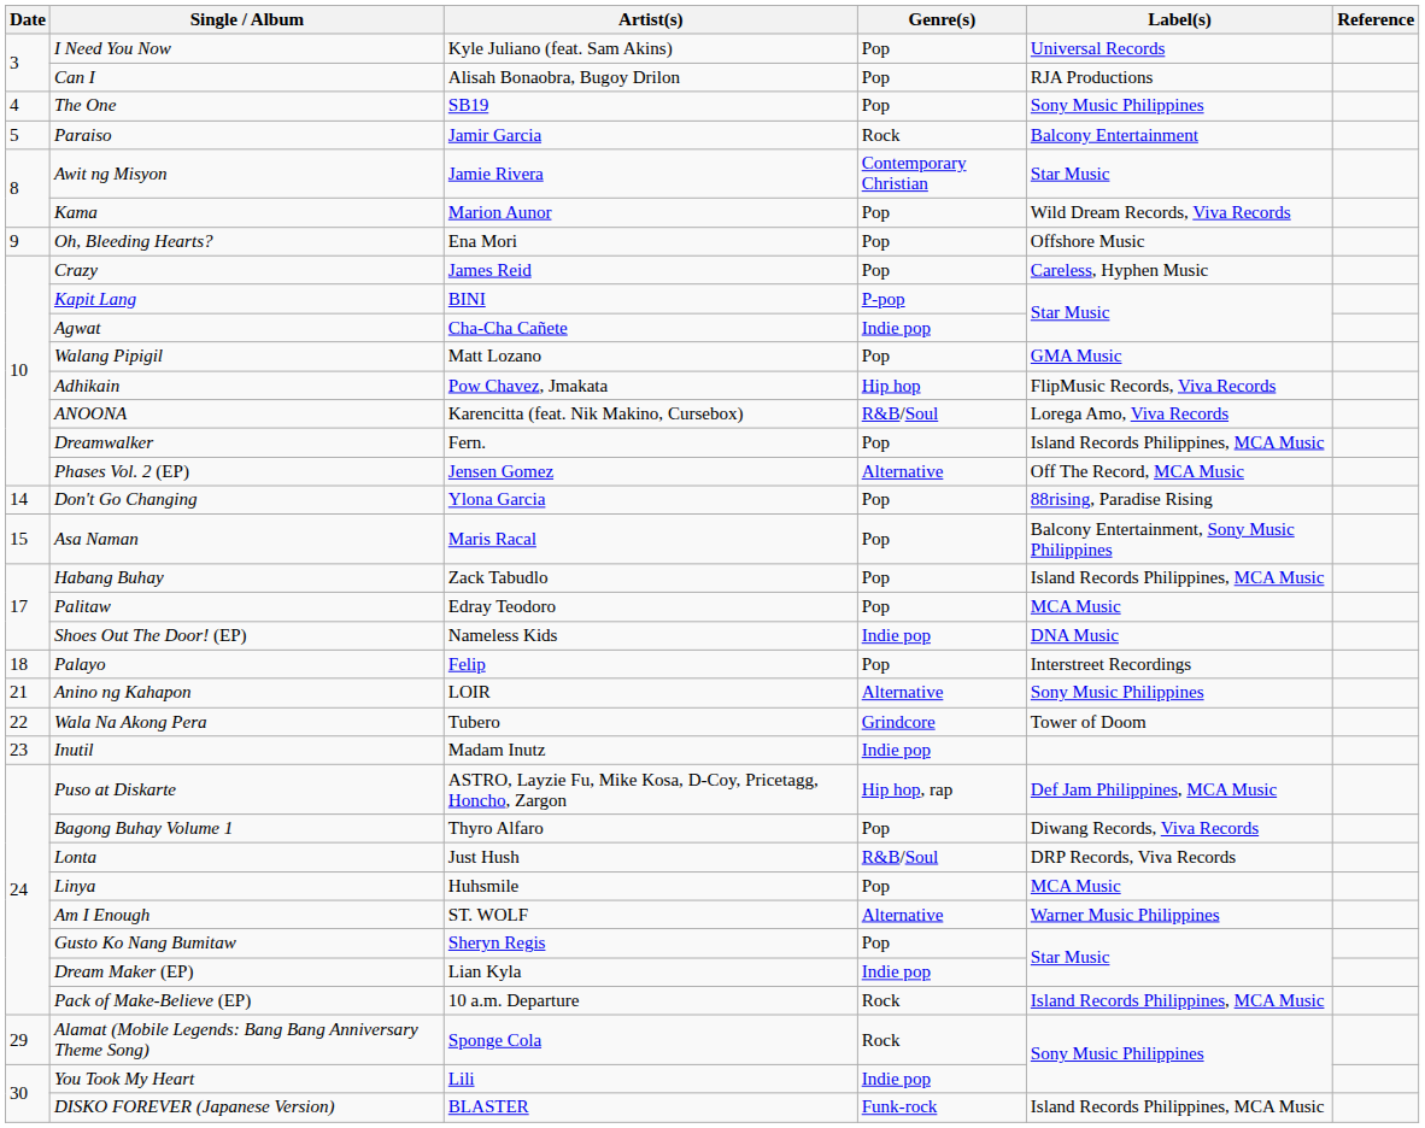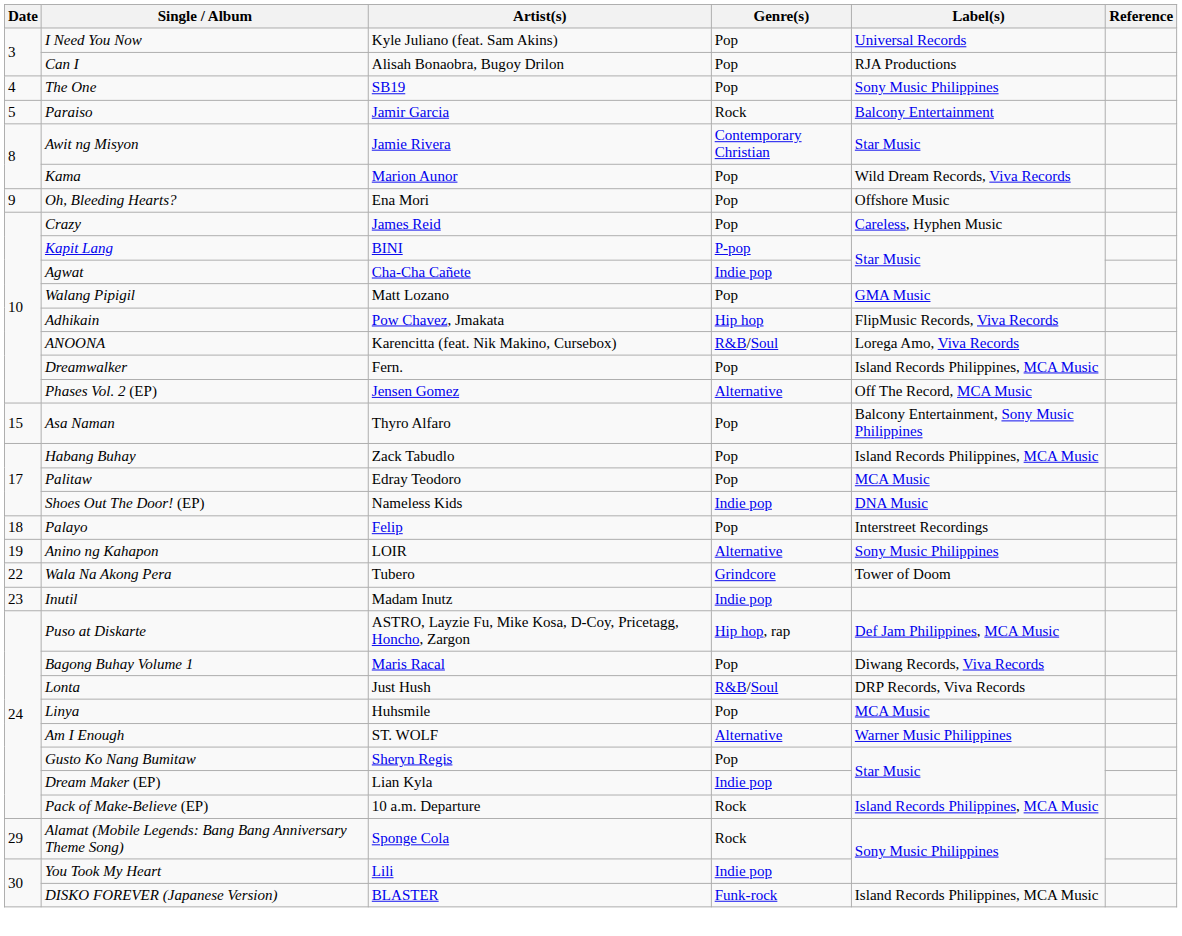 <table class="wikitable">
 <tr>
 <th>Date</th>
 <th>Single / Album</th>
 <th>Artist(s)</th>
 <th>Genre(s)</th>
 <th>Label(s)</th>
 <th>Reference</th>
 </tr>
 <tr>
 <td rowspan="2">3</td>
 <td><em>I Need You Now</em></td>
 <td>Kyle Juliano (feat. Sam Akins)</td>
 <td>Pop</td>
 <td><a href='#'>Universal Records</a></td>
 <td></td>
 </tr>
 <tr>
 <td><em>Can I</em></td>
 <td>Alisah Bonaobra, Bugoy Drilon</td>
 <td>Pop</td>
 <td>RJA Productions</td>
 <td></td>
 </tr>
 <tr>
 <td>4</td>
 <td><em>The One</em></td>
 <td><a href='#'>SB19</a></td>
 <td>Pop</td>
 <td><a href='#'>Sony Music Philippines</a></td>
 <td></td>
 </tr>
 <tr>
 <td>5</td>
 <td><em>Paraiso</em></td>
 <td><a href='#'>Jamir Garcia</a></td>
 <td>Rock</td>
 <td><a href='#'>Balcony Entertainment</a></td>
 <td></td>
 </tr>
 <tr>
 <td rowspan="2">8</td>
 <td><em>Awit ng Misyon</em></td>
 <td><a href='#'>Jamie Rivera</a></td>
 <td><a href='#'>Contemporary Christian</a></td>
 <td><a href='#'>Star Music</a></td>
 <td></td>
 </tr>
 <tr>
 <td><em>Kama</em></td>
 <td><a href='#'>Marion Aunor</a></td>
 <td>Pop</td>
 <td>Wild Dream Records, <a href='#'>Viva Records</a></td>
 <td></td>
 </tr>
 <tr>
 <td>9</td>
 <td><em>Oh, Bleeding Hearts?</em></td>
 <td>Ena Mori</td>
 <td>Pop</td>
 <td>Offshore Music</td>
 <td></td>
 </tr>
 <tr>
 <td rowspan="8">10</td>
 <td><em>Crazy</em></td>
 <td><a href='#'>James Reid</a></td>
 <td>Pop</td>
 <td><a href='#'>Careless</a>, Hyphen Music</td>
 <td></td>
 </tr>
 <tr>
 <td><em><a href='#'>Kapit Lang</a></em></td>
 <td><a href='#'>BINI</a></td>
 <td><a href='#'>P-pop</a></td>
 <td rowspan="2"><a href='#'>Star Music</a></td>
 <td></td>
 </tr>
 <tr>
 <td><em>Agwat</em></td>
 <td><a href='#'>Cha-Cha Cañete</a></td>
 <td><a href='#'>Indie pop</a></td>
 <td></td>
 </tr>
 <tr>
 <td><em>Walang Pipigil</em></td>
 <td>Matt Lozano</td>
 <td>Pop</td>
 <td><a href='#'>GMA Music</a></td>
 <td></td>
 </tr>
 <tr>
 <td><em>Adhikain</em></td>
 <td><a href='#'>Pow Chavez</a>, Jmakata</td>
 <td><a href='#'>Hip hop</a></td>
 <td>FlipMusic Records, <a href='#'>Viva Records</a></td>
 <td></td>
 </tr>
 <tr>
 <td><em>ANOONA</em></td>
 <td>Karencitta (feat. Nik Makino, Cursebox)</td>
 <td><a href='#'>R&B</a>/<a href='#'>Soul</a></td>
 <td>Lorega Amo, <a href='#'>Viva Records</a></td>
 <td></td>
 </tr>
 <tr>
 <td><em>Dreamwalker</em></td>
 <td>Fern.</td>
 <td>Pop</td>
 <td>Island Records Philippines, <a href='#'>MCA Music</a></td>
 <td></td>
 </tr>
 <tr>
 <td><em>Phases Vol. 2</em> (EP)</td>
 <td><a href='#'>Jensen Gomez</a></td>
 <td><a href='#'>Alternative</a></td>
 <td>Off The Record, <a href='#'>MCA Music</a></td>
 <td></td>
 </tr>
 <tr>
-<td>14</td>
-<td><em>Don't Go Changing</em></td>
-<td><a href='#'>Ylona Garcia</a></td>
-<td>Pop</td>
-<td><a href='#'>88rising</a>, Paradise Rising</td>
-<td></td>
-</tr>
-<tr>
 <td>15</td>
 <td><em>Asa Naman</em></td>
-<td><a href='#'>Maris Racal</a></td>
+<td>Thyro Alfaro</td>
 <td>Pop</td>
 <td>Balcony Entertainment, <a href='#'>Sony Music Philippines</a></td>
 <td></td>
 </tr>
 <tr>
 <td rowspan="3">17</td>
 <td><em>Habang Buhay</em></td>
 <td>Zack Tabudlo</td>
 <td>Pop</td>
 <td>Island Records Philippines, <a href='#'>MCA Music</a></td>
 <td></td>
 </tr>
 <tr>
 <td><em>Palitaw</em></td>
 <td>Edray Teodoro</td>
 <td>Pop</td>
 <td><a href='#'>MCA Music</a></td>
 <td></td>
 </tr>
 <tr>
 <td><em>Shoes Out The Door!</em> (EP)</td>
 <td>Nameless Kids</td>
 <td><a href='#'>Indie pop</a></td>
 <td><a href='#'>DNA Music</a></td>
 <td></td>
 </tr>
 <tr>
 <td>18</td>
 <td><em>Palayo</em></td>
 <td><a href='#'>Felip</a></td>
 <td>Pop</td>
 <td>Interstreet Recordings</td>
 <td></td>
 </tr>
 <tr>
-<td>21</td>
+<td>19</td>
 <td><em>Anino ng Kahapon</em></td>
 <td>LOIR</td>
 <td><a href='#'>Alternative</a></td>
 <td><a href='#'>Sony Music Philippines</a></td>
 <td></td>
 </tr>
 <tr>
 <td>22</td>
 <td><em>Wala Na Akong Pera</em></td>
 <td>Tubero</td>
 <td><a href='#'>Grindcore</a></td>
 <td>Tower of Doom</td>
 <td></td>
 </tr>
 <tr>
 <td>23</td>
 <td><em>Inutil</em></td>
 <td>Madam Inutz</td>
 <td><a href='#'>Indie pop</a></td>
 <td></td>
 <td></td>
 </tr>
 <tr>
 <td rowspan="8">24</td>
 <td><em>Puso at Diskarte</em></td>
 <td>ASTRO, Layzie Fu, Mike Kosa, D-Coy, Pricetagg, <a href='#'>Honcho</a>, Zargon</td>
 <td><a href='#'>Hip hop</a>, rap</td>
 <td><a href='#'>Def Jam Philippines</a>, <a href='#'>MCA Music</a></td>
 <td></td>
 </tr>
 <tr>
 <td><em>Bagong Buhay Volume 1</em></td>
-<td>Thyro Alfaro</td>
+<td><a href='#'>Maris Racal</a></td>
 <td>Pop</td>
 <td>Diwang Records, <a href='#'>Viva Records</a></td>
 <td></td>
 </tr>
 <tr>
 <td><em>Lonta</em></td>
 <td>Just Hush</td>
 <td><a href='#'>R&B</a>/<a href='#'>Soul</a></td>
 <td>DRP Records, Viva Records</td>
 <td></td>
 </tr>
 <tr>
 <td><em>Linya</em></td>
 <td>Huhsmile</td>
 <td>Pop</td>
 <td><a href='#'>MCA Music</a></td>
 <td></td>
 </tr>
 <tr>
 <td><em>Am I Enough</em></td>
 <td>ST. WOLF</td>
 <td><a href='#'>Alternative</a></td>
 <td><a href='#'>Warner Music Philippines</a></td>
 <td></td>
 </tr>
 <tr>
 <td><em>Gusto Ko Nang Bumitaw</em></td>
 <td><a href='#'>Sheryn Regis</a></td>
 <td>Pop</td>
 <td rowspan="2"><a href='#'>Star Music</a></td>
 <td></td>
 </tr>
 <tr>
 <td><em>Dream Maker</em> (EP)</td>
 <td>Lian Kyla</td>
 <td><a href='#'>Indie pop</a></td>
 <td></td>
 </tr>
 <tr>
 <td><em>Pack of Make-Believe</em> (EP)</td>
 <td>10 a.m. Departure</td>
 <td>Rock</td>
 <td><a href='#'>Island Records Philippines</a>, <a href='#'>MCA Music</a></td>
 <td></td>
 </tr>
 <tr>
 <td>29</td>
 <td><em>Alamat (Mobile Legends: Bang Bang Anniversary Theme Song)</em></td>
 <td><a href='#'>Sponge Cola</a></td>
 <td>Rock</td>
 <td rowspan="2"><a href='#'>Sony Music Philippines</a></td>
 <td></td>
 </tr>
 <tr>
 <td rowspan="2">30</td>
 <td><em>You Took My Heart</em></td>
 <td><a href='#'>Lili</a></td>
 <td><a href='#'>Indie pop</a></td>
 <td></td>
 </tr>
 <tr>
 <td><em>DISKO FOREVER (Japanese Version)</em></td>
 <td><a href='#'>BLASTER</a></td>
 <td><a href='#'>Funk-rock</a></td>
 <td>Island Records Philippines, MCA Music</td>
 <td></td>
 </tr>
 </table>
